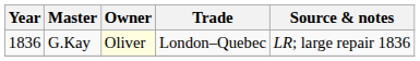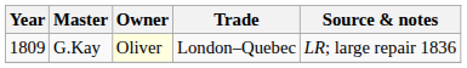 <table class=" wikitable">
 <tr>
 <th>Year</th>
 <th>Master</th>
 <th>Owner</th>
 <th>Trade</th>
 <th>Source & notes</th>
 </tr>
 <tr>
-<td>1836</td>
+<td>1809</td>
 <td>G.Kay</td>
 <td style="background: lightyellow;">Oliver</td>
 <td>London–Quebec</td>
 <td><em>LR</em>; large repair 1836</td>
 </tr>
 <tr>
 </tr>
 </table>
